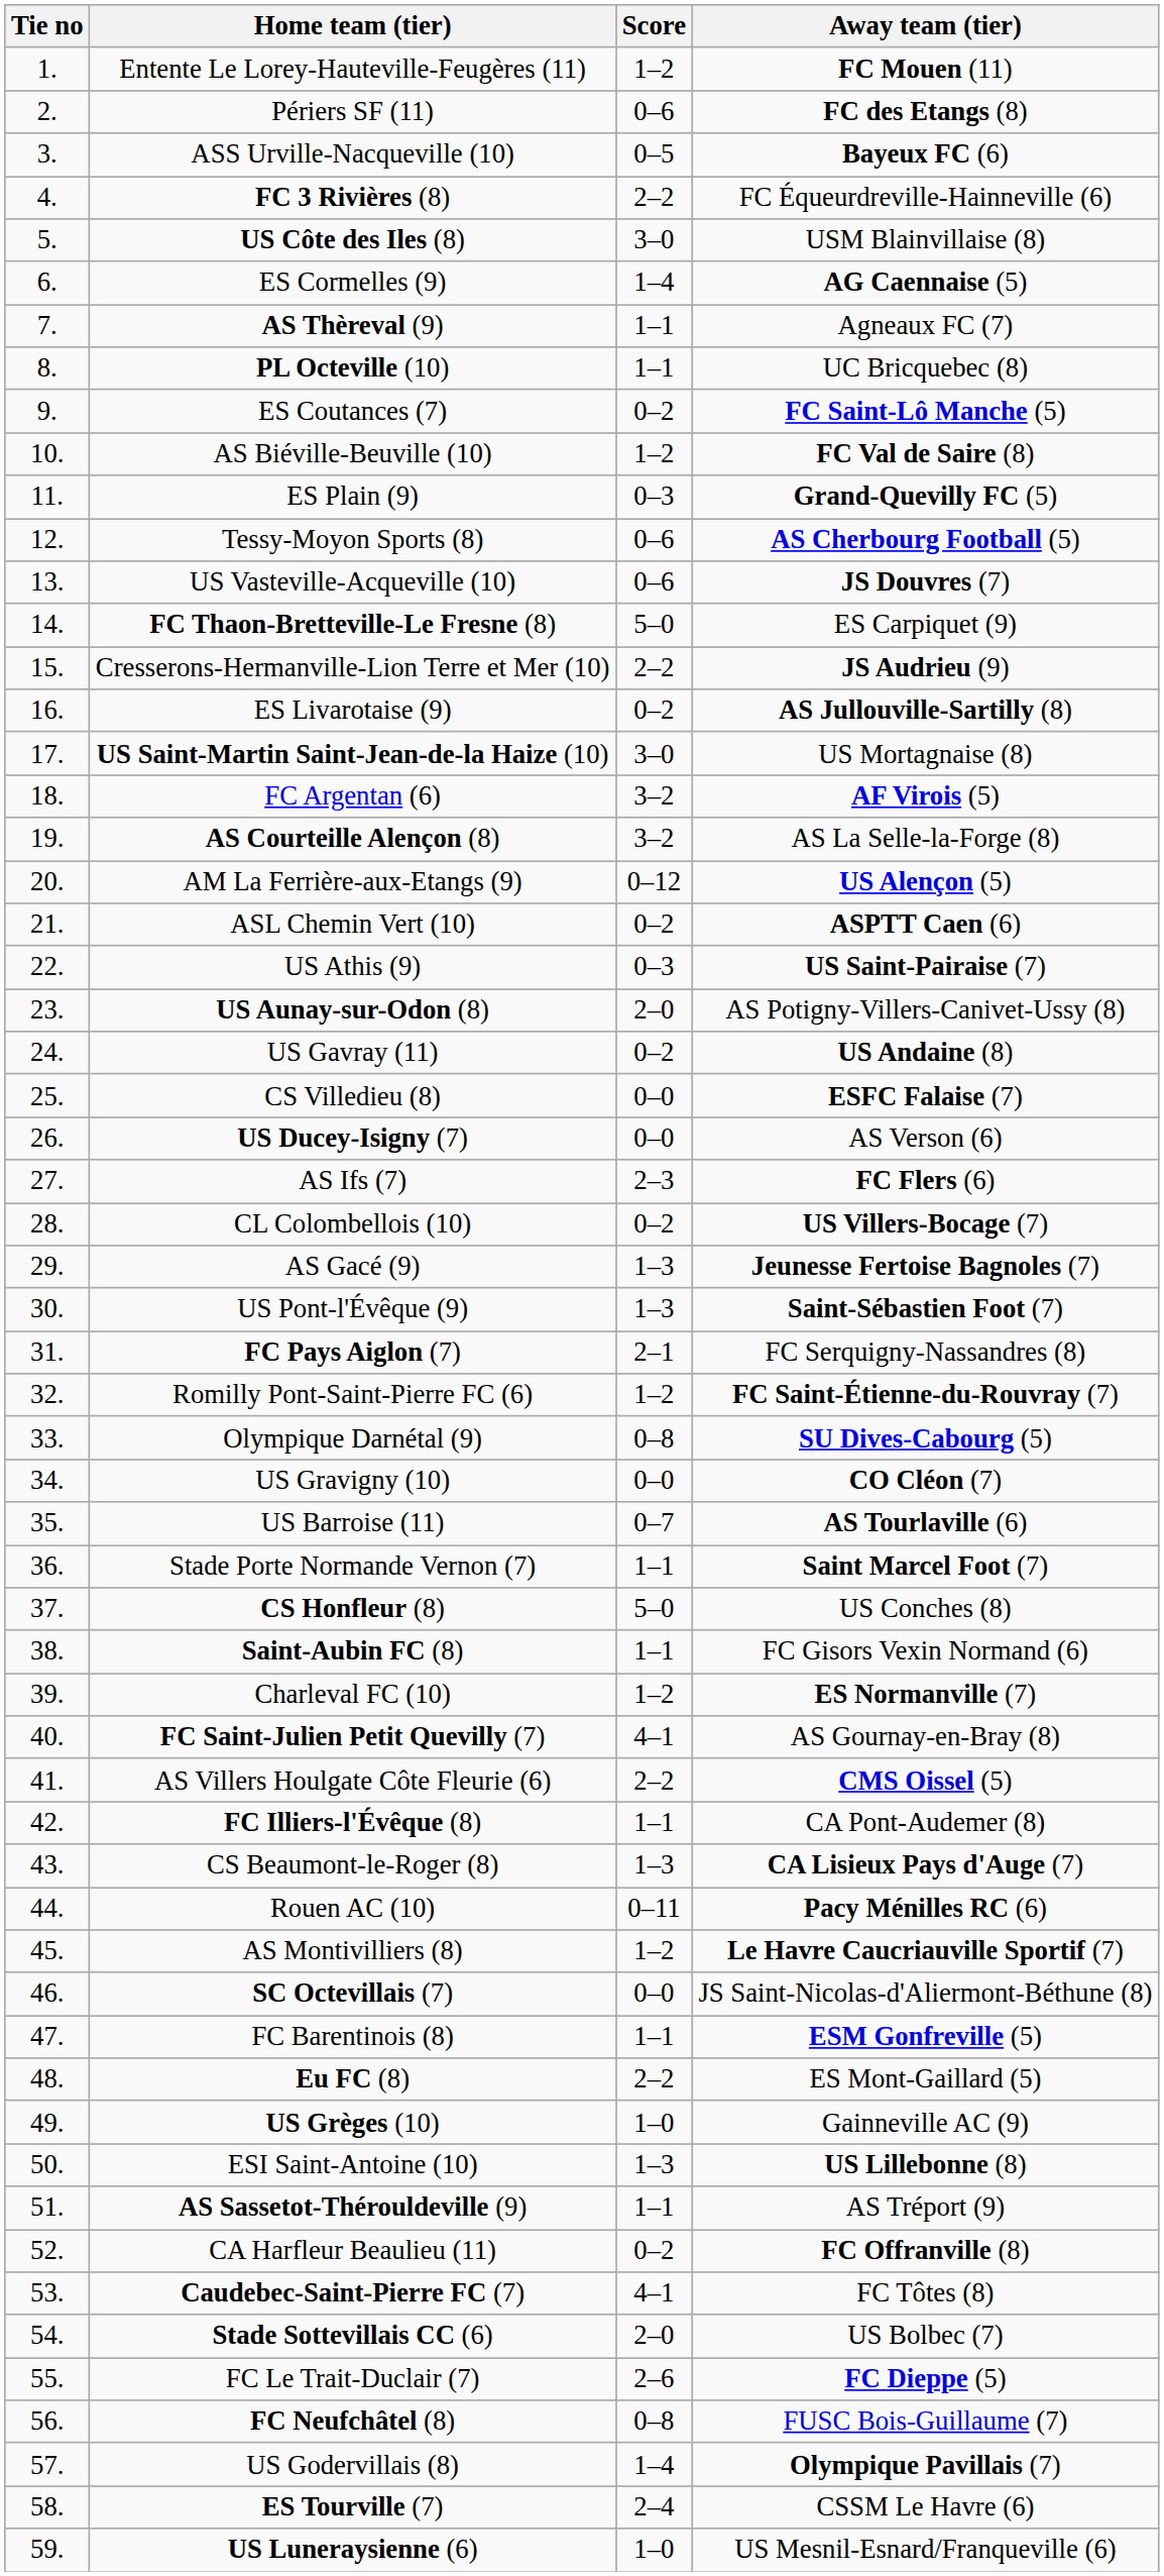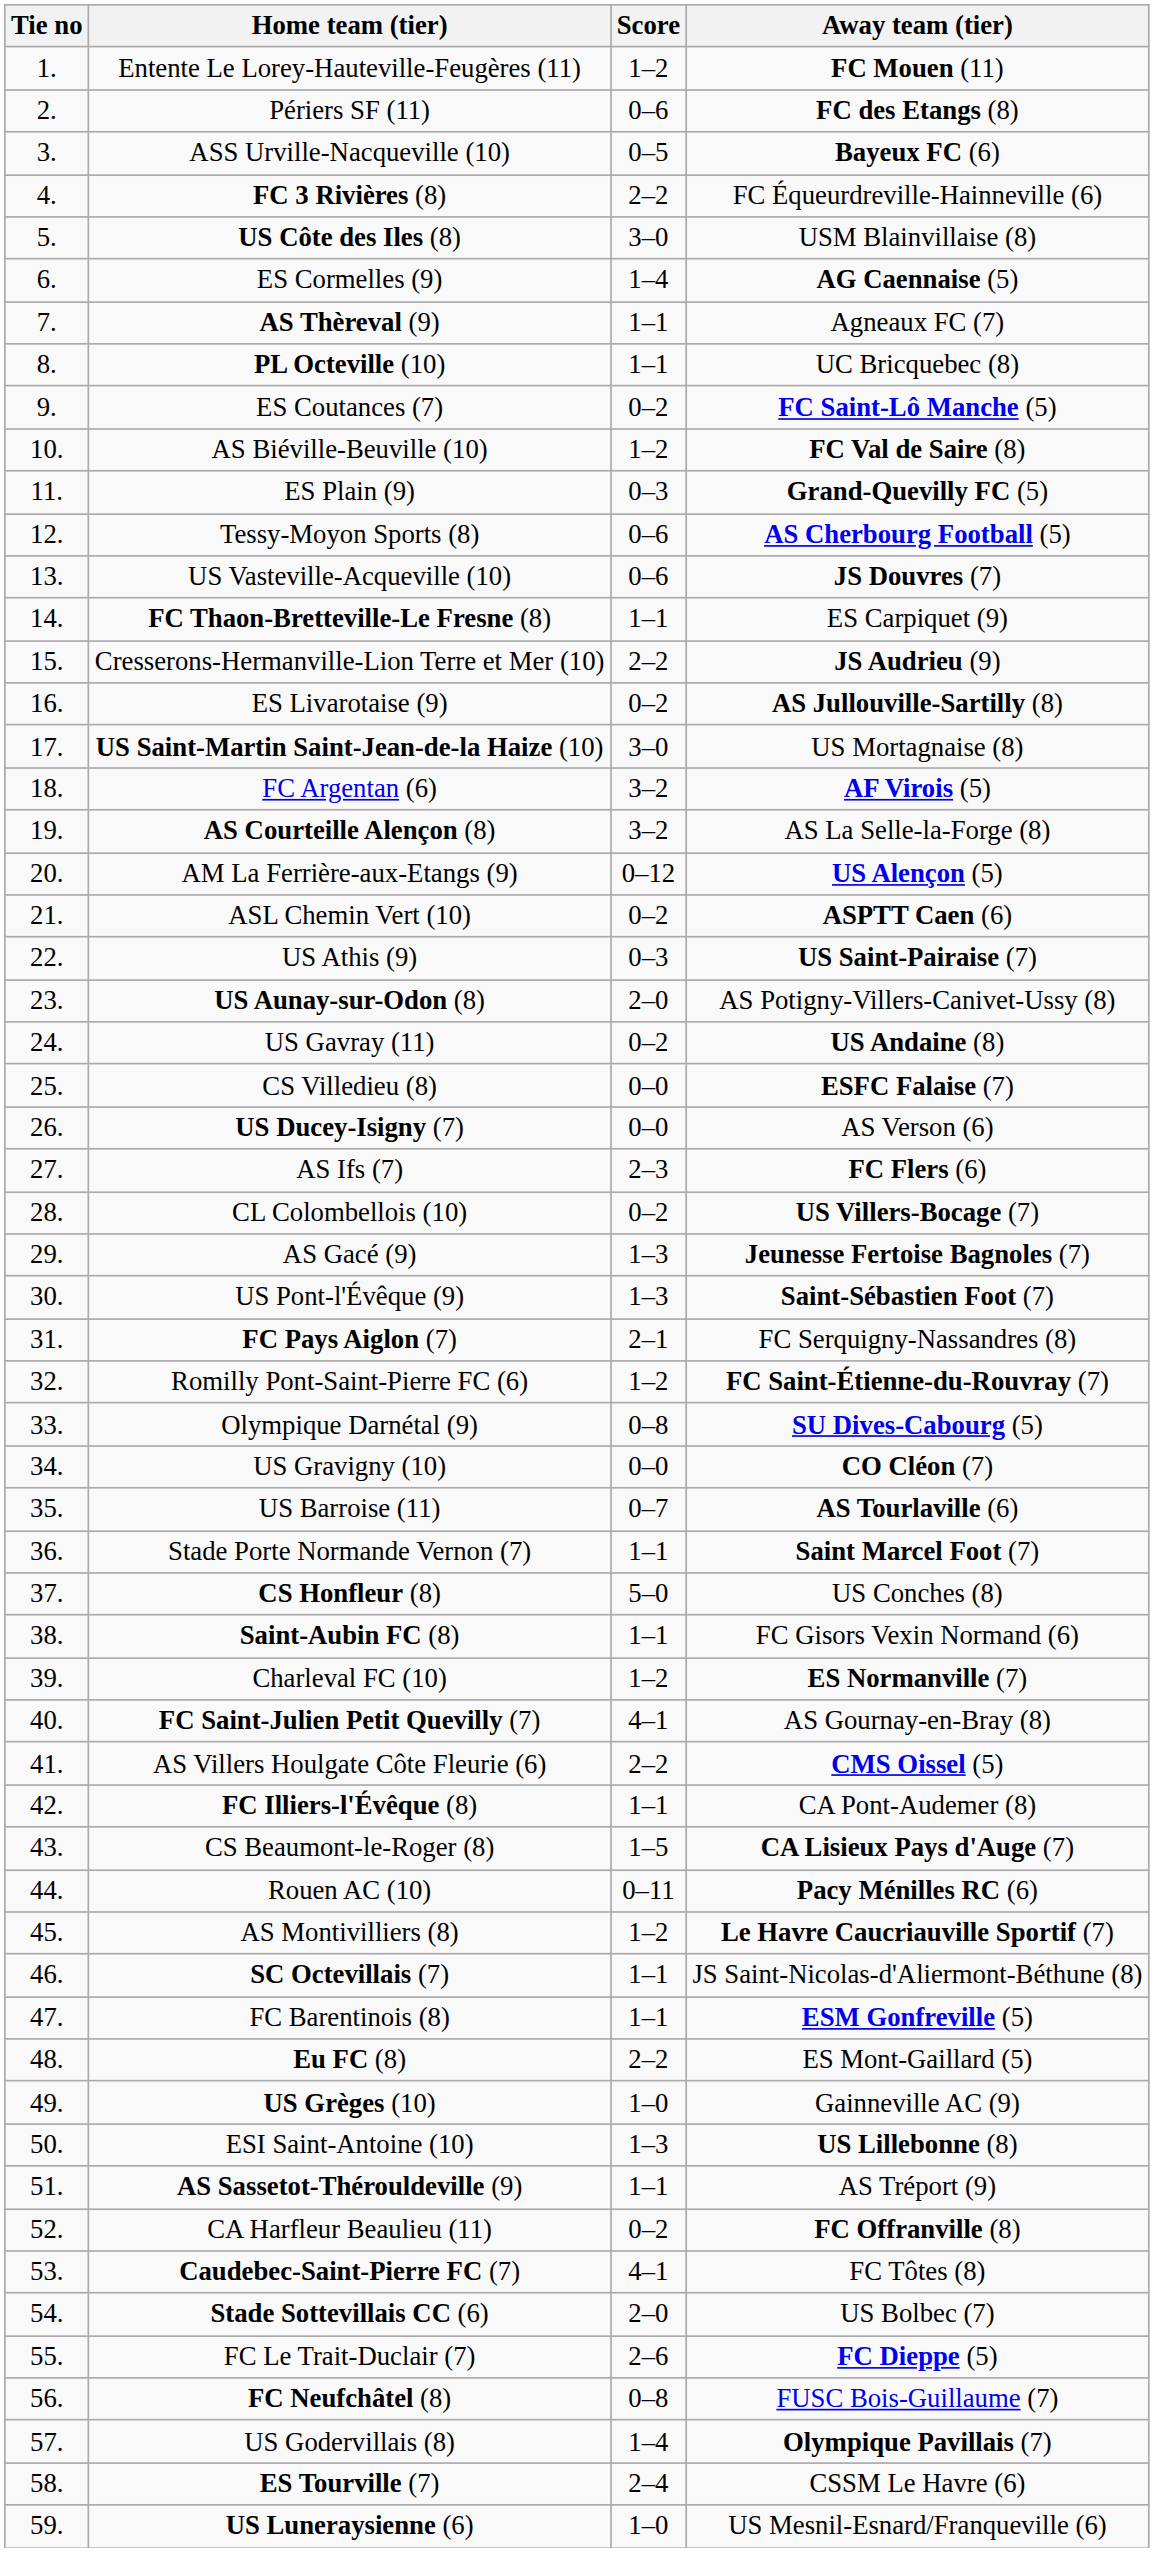 <table class="wikitable" style="text-align: center">
 <tr>
 <th>Tie no</th>
 <th>Home team (tier)</th>
 <th>Score</th>
 <th>Away team (tier)</th>
 </tr>
 <tr>
 <td>1.</td>
 <td>Entente Le Lorey-Hauteville-Feugères (11)</td>
 <td>1–2</td>
 <td><strong>FC Mouen</strong> (11)</td>
 </tr>
 <tr>
 <td>2.</td>
 <td>Périers SF (11)</td>
 <td>0–6</td>
 <td><strong>FC des Etangs</strong> (8)</td>
 </tr>
 <tr>
 <td>3.</td>
 <td>ASS Urville-Nacqueville (10)</td>
 <td>0–5</td>
 <td><strong>Bayeux FC</strong> (6)</td>
 </tr>
 <tr>
 <td>4.</td>
 <td><strong>FC 3 Rivières</strong> (8)</td>
 <td>2–2 </td>
 <td>FC Équeurdreville-Hainneville (6)</td>
 </tr>
 <tr>
 <td>5.</td>
 <td><strong>US Côte des Iles</strong> (8)</td>
 <td>3–0</td>
 <td>USM Blainvillaise (8)</td>
 </tr>
 <tr>
 <td>6.</td>
 <td>ES Cormelles (9)</td>
 <td>1–4</td>
 <td><strong>AG Caennaise</strong> (5)</td>
 </tr>
 <tr>
 <td>7.</td>
 <td><strong>AS Thèreval</strong> (9)</td>
 <td>1–1 </td>
 <td>Agneaux FC (7)</td>
 </tr>
 <tr>
 <td>8.</td>
 <td><strong>PL Octeville</strong> (10)</td>
 <td>1–1 </td>
 <td>UC Bricquebec (8)</td>
 </tr>
 <tr>
 <td>9.</td>
 <td>ES Coutances (7)</td>
 <td>0–2</td>
 <td><strong><a href='#'>FC Saint-Lô Manche</a></strong> (5)</td>
 </tr>
 <tr>
 <td>10.</td>
 <td>AS Biéville-Beuville (10)</td>
 <td>1–2</td>
 <td><strong>FC Val de Saire</strong> (8)</td>
 </tr>
 <tr>
 <td>11.</td>
 <td>ES Plain (9)</td>
 <td>0–3</td>
 <td><strong>Grand-Quevilly FC</strong> (5)</td>
 </tr>
 <tr>
 <td>12.</td>
 <td>Tessy-Moyon Sports (8)</td>
 <td>0–6</td>
 <td><strong><a href='#'>AS Cherbourg Football</a></strong> (5)</td>
 </tr>
 <tr>
 <td>13.</td>
 <td>US Vasteville-Acqueville (10)</td>
 <td>0–6</td>
 <td><strong>JS Douvres</strong> (7)</td>
 </tr>
 <tr>
 <td>14.</td>
 <td><strong>FC Thaon-Bretteville-Le Fresne</strong> (8)</td>
-<td>5–0</td>
+<td>1–1 </td>
 <td>ES Carpiquet (9)</td>
 </tr>
 <tr>
 <td>15.</td>
 <td>Cresserons-Hermanville-Lion Terre et Mer (10)</td>
 <td>2–2 </td>
 <td><strong>JS Audrieu</strong> (9)</td>
 </tr>
 <tr>
 <td>16.</td>
 <td>ES Livarotaise (9)</td>
 <td>0–2</td>
 <td><strong>AS Jullouville-Sartilly</strong> (8)</td>
 </tr>
 <tr>
 <td>17.</td>
 <td><strong>US Saint-Martin Saint-Jean-de-la Haize</strong> (10)</td>
 <td>3–0</td>
 <td>US Mortagnaise (8)</td>
 </tr>
 <tr>
 <td>18.</td>
 <td><a href='#'>FC Argentan</a> (6)</td>
 <td>3–2</td>
 <td><strong><a href='#'>AF Virois</a></strong> (5)</td>
 </tr>
 <tr>
 <td>19.</td>
 <td><strong>AS Courteille Alençon</strong> (8)</td>
 <td>3–2</td>
 <td>AS La Selle-la-Forge (8)</td>
 </tr>
 <tr>
 <td>20.</td>
 <td>AM La Ferrière-aux-Etangs (9)</td>
 <td>0–12</td>
 <td><strong><a href='#'>US Alençon</a></strong> (5)</td>
 </tr>
 <tr>
 <td>21.</td>
 <td>ASL Chemin Vert (10)</td>
 <td>0–2</td>
 <td><strong>ASPTT Caen</strong> (6)</td>
 </tr>
 <tr>
 <td>22.</td>
 <td>US Athis (9)</td>
 <td>0–3</td>
 <td><strong>US Saint-Pairaise</strong> (7)</td>
 </tr>
 <tr>
 <td>23.</td>
 <td><strong>US Aunay-sur-Odon</strong> (8)</td>
 <td>2–0</td>
 <td>AS Potigny-Villers-Canivet-Ussy (8)</td>
 </tr>
 <tr>
 <td>24.</td>
 <td>US Gavray (11)</td>
 <td>0–2</td>
 <td><strong>US Andaine</strong> (8)</td>
 </tr>
 <tr>
 <td>25.</td>
 <td>CS Villedieu (8)</td>
 <td>0–0 </td>
 <td><strong>ESFC Falaise</strong> (7)</td>
 </tr>
 <tr>
 <td>26.</td>
 <td><strong>US Ducey-Isigny</strong> (7)</td>
 <td>0–0 </td>
 <td>AS Verson (6)</td>
 </tr>
 <tr>
 <td>27.</td>
 <td>AS Ifs (7)</td>
 <td>2–3</td>
 <td><strong>FC Flers</strong> (6)</td>
 </tr>
 <tr>
 <td>28.</td>
 <td>CL Colombellois (10)</td>
 <td>0–2</td>
 <td><strong>US Villers-Bocage</strong> (7)</td>
 </tr>
 <tr>
 <td>29.</td>
 <td>AS Gacé (9)</td>
 <td>1–3</td>
 <td><strong>Jeunesse Fertoise Bagnoles</strong> (7)</td>
 </tr>
 <tr>
 <td>30.</td>
 <td>US Pont-l'Évêque (9)</td>
 <td>1–3</td>
 <td><strong>Saint-Sébastien Foot</strong> (7)</td>
 </tr>
 <tr>
 <td>31.</td>
 <td><strong>FC Pays Aiglon</strong> (7)</td>
 <td>2–1</td>
 <td>FC Serquigny-Nassandres (8)</td>
 </tr>
 <tr>
 <td>32.</td>
 <td>Romilly Pont-Saint-Pierre FC (6)</td>
 <td>1–2</td>
 <td><strong>FC Saint-Étienne-du-Rouvray</strong> (7)</td>
 </tr>
 <tr>
 <td>33.</td>
 <td>Olympique Darnétal (9)</td>
 <td>0–8</td>
 <td><strong><a href='#'>SU Dives-Cabourg</a></strong> (5)</td>
 </tr>
 <tr>
 <td>34.</td>
 <td>US Gravigny (10)</td>
 <td>0–0 </td>
 <td><strong>CO Cléon</strong> (7)</td>
 </tr>
 <tr>
 <td>35.</td>
 <td>US Barroise (11)</td>
 <td>0–7</td>
 <td><strong>AS Tourlaville</strong> (6)</td>
 </tr>
 <tr>
 <td>36.</td>
 <td>Stade Porte Normande Vernon (7)</td>
 <td>1–1 </td>
 <td><strong>Saint Marcel Foot</strong> (7)</td>
 </tr>
 <tr>
 <td>37.</td>
 <td><strong>CS Honfleur</strong> (8)</td>
 <td>5–0</td>
 <td>US Conches (8)</td>
 </tr>
 <tr>
 <td>38.</td>
 <td><strong>Saint-Aubin FC</strong> (8)</td>
 <td>1–1 </td>
 <td>FC Gisors Vexin Normand (6)</td>
 </tr>
 <tr>
 <td>39.</td>
 <td>Charleval FC (10)</td>
 <td>1–2</td>
 <td><strong>ES Normanville</strong> (7)</td>
 </tr>
 <tr>
 <td>40.</td>
 <td><strong>FC Saint-Julien Petit Quevilly</strong> (7)</td>
 <td>4–1</td>
 <td>AS Gournay-en-Bray (8)</td>
 </tr>
 <tr>
 <td>41.</td>
 <td>AS Villers Houlgate Côte Fleurie (6)</td>
 <td>2–2 </td>
 <td><strong><a href='#'>CMS Oissel</a></strong> (5)</td>
 </tr>
 <tr>
 <td>42.</td>
 <td><strong>FC Illiers-l'Évêque</strong> (8)</td>
 <td>1–1 </td>
 <td>CA Pont-Audemer (8)</td>
 </tr>
 <tr>
 <td>43.</td>
 <td>CS Beaumont-le-Roger (8)</td>
-<td>1–3</td>
+<td>1–5</td>
 <td><strong>CA Lisieux Pays d'Auge</strong> (7)</td>
 </tr>
 <tr>
 <td>44.</td>
 <td>Rouen AC (10)</td>
 <td>0–11</td>
 <td><strong>Pacy Ménilles RC</strong> (6)</td>
 </tr>
 <tr>
 <td>45.</td>
 <td>AS Montivilliers (8)</td>
 <td>1–2</td>
 <td><strong>Le Havre Caucriauville Sportif</strong> (7)</td>
 </tr>
 <tr>
 <td>46.</td>
 <td><strong>SC Octevillais</strong> (7)</td>
-<td>0–0 </td>
+<td>1–1 </td>
 <td>JS Saint-Nicolas-d'Aliermont-Béthune (8)</td>
 </tr>
 <tr>
 <td>47.</td>
 <td>FC Barentinois (8)</td>
 <td>1–1 </td>
 <td><strong><a href='#'>ESM Gonfreville</a></strong> (5)</td>
 </tr>
 <tr>
 <td>48.</td>
 <td><strong>Eu FC</strong> (8)</td>
 <td>2–2 </td>
 <td>ES Mont-Gaillard (5)</td>
 </tr>
 <tr>
 <td>49.</td>
 <td><strong>US Grèges</strong> (10)</td>
 <td>1–0</td>
 <td>Gainneville AC (9)</td>
 </tr>
 <tr>
 <td>50.</td>
 <td>ESI Saint-Antoine (10)</td>
 <td>1–3</td>
 <td><strong>US Lillebonne</strong> (8)</td>
 </tr>
 <tr>
 <td>51.</td>
 <td><strong>AS Sassetot-Thérouldeville</strong> (9)</td>
 <td>1–1 </td>
 <td>AS Tréport (9)</td>
 </tr>
 <tr>
 <td>52.</td>
 <td>CA Harfleur Beaulieu (11)</td>
 <td>0–2</td>
 <td><strong>FC Offranville</strong> (8)</td>
 </tr>
 <tr>
 <td>53.</td>
 <td><strong>Caudebec-Saint-Pierre FC</strong> (7)</td>
 <td>4–1</td>
 <td>FC Tôtes (8)</td>
 </tr>
 <tr>
 <td>54.</td>
 <td><strong>Stade Sottevillais CC</strong> (6)</td>
 <td>2–0</td>
 <td>US Bolbec (7)</td>
 </tr>
 <tr>
 <td>55.</td>
 <td>FC Le Trait-Duclair (7)</td>
 <td>2–6</td>
 <td><strong><a href='#'>FC Dieppe</a></strong> (5)</td>
 </tr>
 <tr>
 <td>56.</td>
 <td><strong>FC Neufchâtel</strong> (8)</td>
 <td>0–8</td>
 <td><a href='#'>FUSC Bois-Guillaume</a> (7)</td>
 </tr>
 <tr>
 <td>57.</td>
 <td>US Godervillais (8)</td>
 <td>1–4</td>
 <td><strong>Olympique Pavillais</strong> (7)</td>
 </tr>
 <tr>
 <td>58.</td>
 <td><strong>ES Tourville</strong> (7)</td>
 <td>2–4</td>
 <td>CSSM Le Havre (6)</td>
 </tr>
 <tr>
 <td>59.</td>
 <td><strong>US Luneraysienne</strong> (6)</td>
 <td>1–0</td>
 <td>US Mesnil-Esnard/Franqueville (6)</td>
 </tr>
 </table>
